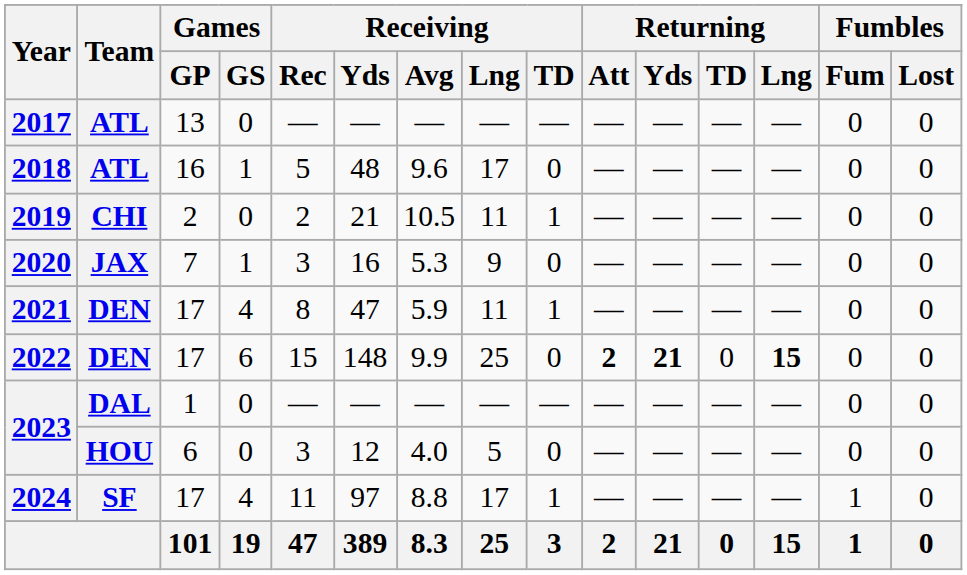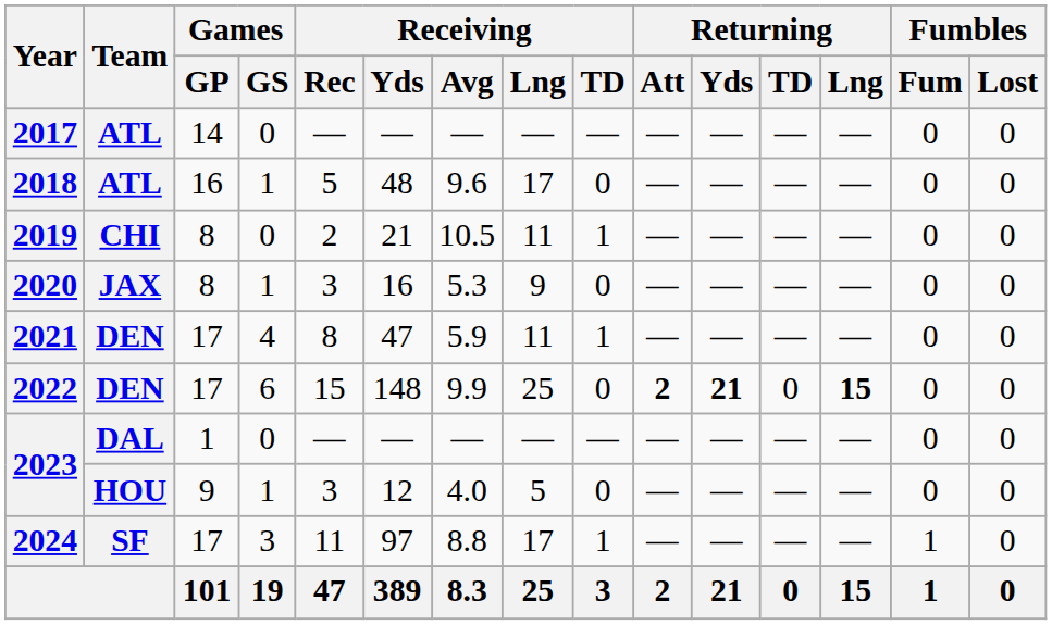 <table class="wikitable" style="text-align:center;">
 <tr>
 <th rowspan="2">Year</th>
 <th rowspan="2">Team</th>
 <th colspan="2">Games</th>
 <th colspan="5">Receiving</th>
 <th colspan="4">Returning</th>
 <th colspan="2">Fumbles</th>
 </tr>
 <tr>
 <th>GP</th>
 <th>GS</th>
 <th>Rec</th>
 <th>Yds</th>
 <th>Avg</th>
 <th>Lng</th>
 <th>TD</th>
 <th>Att</th>
 <th>Yds</th>
 <th>TD</th>
 <th>Lng</th>
 <th>Fum</th>
 <th>Lost</th>
 </tr>
 <tr>
 <th><a href='#'>2017</a></th>
 <th><a href='#'>ATL</a></th>
-<td>13</td>
+<td>14</td>
 <td>0</td>
 <td>—</td>
 <td>—</td>
 <td>—</td>
 <td>—</td>
 <td>—</td>
 <td>—</td>
 <td>—</td>
 <td>—</td>
 <td>—</td>
 <td>0</td>
 <td>0</td>
 </tr>
 <tr>
 <th><a href='#'>2018</a></th>
 <th><a href='#'>ATL</a></th>
 <td>16</td>
 <td>1</td>
 <td>5</td>
 <td>48</td>
 <td>9.6</td>
 <td>17</td>
 <td>0</td>
 <td>—</td>
 <td>—</td>
 <td>—</td>
 <td>—</td>
 <td>0</td>
 <td>0</td>
 </tr>
 <tr>
 <th><a href='#'>2019</a></th>
 <th><a href='#'>CHI</a></th>
-<td>2</td>
+<td>8</td>
 <td>0</td>
 <td>2</td>
 <td>21</td>
 <td>10.5</td>
 <td>11</td>
 <td>1</td>
 <td>—</td>
 <td>—</td>
 <td>—</td>
 <td>—</td>
 <td>0</td>
 <td>0</td>
 </tr>
 <tr>
 <th><a href='#'>2020</a></th>
 <th><a href='#'>JAX</a></th>
-<td>7</td>
+<td>8</td>
 <td>1</td>
 <td>3</td>
 <td>16</td>
 <td>5.3</td>
 <td>9</td>
 <td>0</td>
 <td>—</td>
 <td>—</td>
 <td>—</td>
 <td>—</td>
 <td>0</td>
 <td>0</td>
 </tr>
 <tr>
 <th><a href='#'>2021</a></th>
 <th><a href='#'>DEN</a></th>
 <td>17</td>
 <td>4</td>
 <td>8</td>
 <td>47</td>
 <td>5.9</td>
 <td>11</td>
 <td>1</td>
 <td>—</td>
 <td>—</td>
 <td>—</td>
 <td>—</td>
 <td>0</td>
 <td>0</td>
 </tr>
 <tr>
 <th><a href='#'>2022</a></th>
 <th><a href='#'>DEN</a></th>
 <td>17</td>
 <td>6</td>
 <td>15</td>
 <td>148</td>
 <td>9.9</td>
 <td>25</td>
 <td>0</td>
 <td><strong>2</strong></td>
 <td><strong>21</strong></td>
 <td>0</td>
 <td><strong>15</strong></td>
 <td>0</td>
 <td>0</td>
 </tr>
 <tr>
 <th rowspan="2"><a href='#'>2023</a></th>
 <th><a href='#'>DAL</a></th>
 <td>1</td>
 <td>0</td>
 <td>—</td>
 <td>—</td>
 <td>—</td>
 <td>—</td>
 <td>—</td>
 <td>—</td>
 <td>—</td>
 <td>—</td>
 <td>—</td>
 <td>0</td>
 <td>0</td>
 </tr>
 <tr>
 <th><a href='#'>HOU</a></th>
-<td>6</td>
-<td>0</td>
+<td>9</td>
+<td>1</td>
 <td>3</td>
 <td>12</td>
 <td>4.0</td>
 <td>5</td>
 <td>0</td>
 <td>—</td>
 <td>—</td>
 <td>—</td>
 <td>—</td>
 <td>0</td>
 <td>0</td>
 </tr>
 <tr>
 <th><a href='#'>2024</a></th>
 <th><a href='#'>SF</a></th>
 <td>17</td>
-<td>4</td>
+<td>3</td>
 <td>11</td>
 <td>97</td>
 <td>8.8</td>
 <td>17</td>
 <td>1</td>
 <td>—</td>
 <td>—</td>
 <td>—</td>
 <td>—</td>
 <td>1</td>
 <td>0</td>
 </tr>
 <tr>
 <th colspan="2"></th>
 <th>101</th>
 <th>19</th>
 <th>47</th>
 <th>389</th>
 <th>8.3</th>
 <th>25</th>
 <th>3</th>
 <th>2</th>
 <th>21</th>
 <th>0</th>
 <th>15</th>
 <th>1</th>
 <th>0</th>
 </tr>
 </table>
